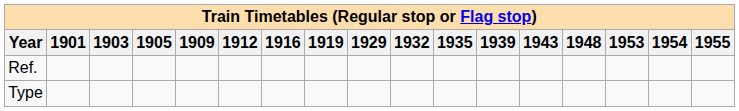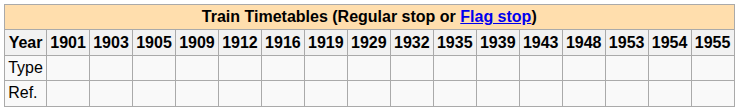 <table class="wikitable">
 <tr>
 <th colspan="17" style="background:#ffdead;">Train Timetables (Regular stop or <a href='#'>Flag stop</a>)</th>
 </tr>
 <tr>
 <th>Year</th>
 <th>1901</th>
 <th>1903</th>
 <th>1905</th>
 <th>1909</th>
 <th>1912</th>
 <th>1916</th>
 <th>1919</th>
 <th>1929</th>
 <th>1932</th>
 <th>1935</th>
 <th>1939</th>
 <th>1943</th>
 <th>1948</th>
 <th>1953</th>
 <th>1954</th>
 <th>1955</th>
 </tr>
 <tr>
+<td>Type</td>
+<td></td>
+<td></td>
+<td></td>
+<td></td>
+<td></td>
+<td></td>
+<td></td>
+<td></td>
+<td></td>
+<td></td>
+<td></td>
+<td></td>
+<td></td>
+<td></td>
+<td></td>
+<td></td>
+</tr>
+<tr>
 <td>Ref.</td>
 <td></td>
 <td></td>
 <td></td>
 <td></td>
 <td></td>
 <td></td>
 <td></td>
 <td></td>
 <td></td>
 <td></td>
 <td></td>
 <td></td>
 <td></td>
 <td></td>
 <td></td>
 <td></td>
 </tr>
-<tr>
-<td>Type</td>
-<td></td>
-<td></td>
-<td></td>
-<td></td>
-<td></td>
-<td></td>
-<td></td>
-<td></td>
-<td></td>
-<td></td>
-<td></td>
-<td></td>
-<td></td>
-<td></td>
-<td></td>
-<td></td>
-</tr>
 </table>
